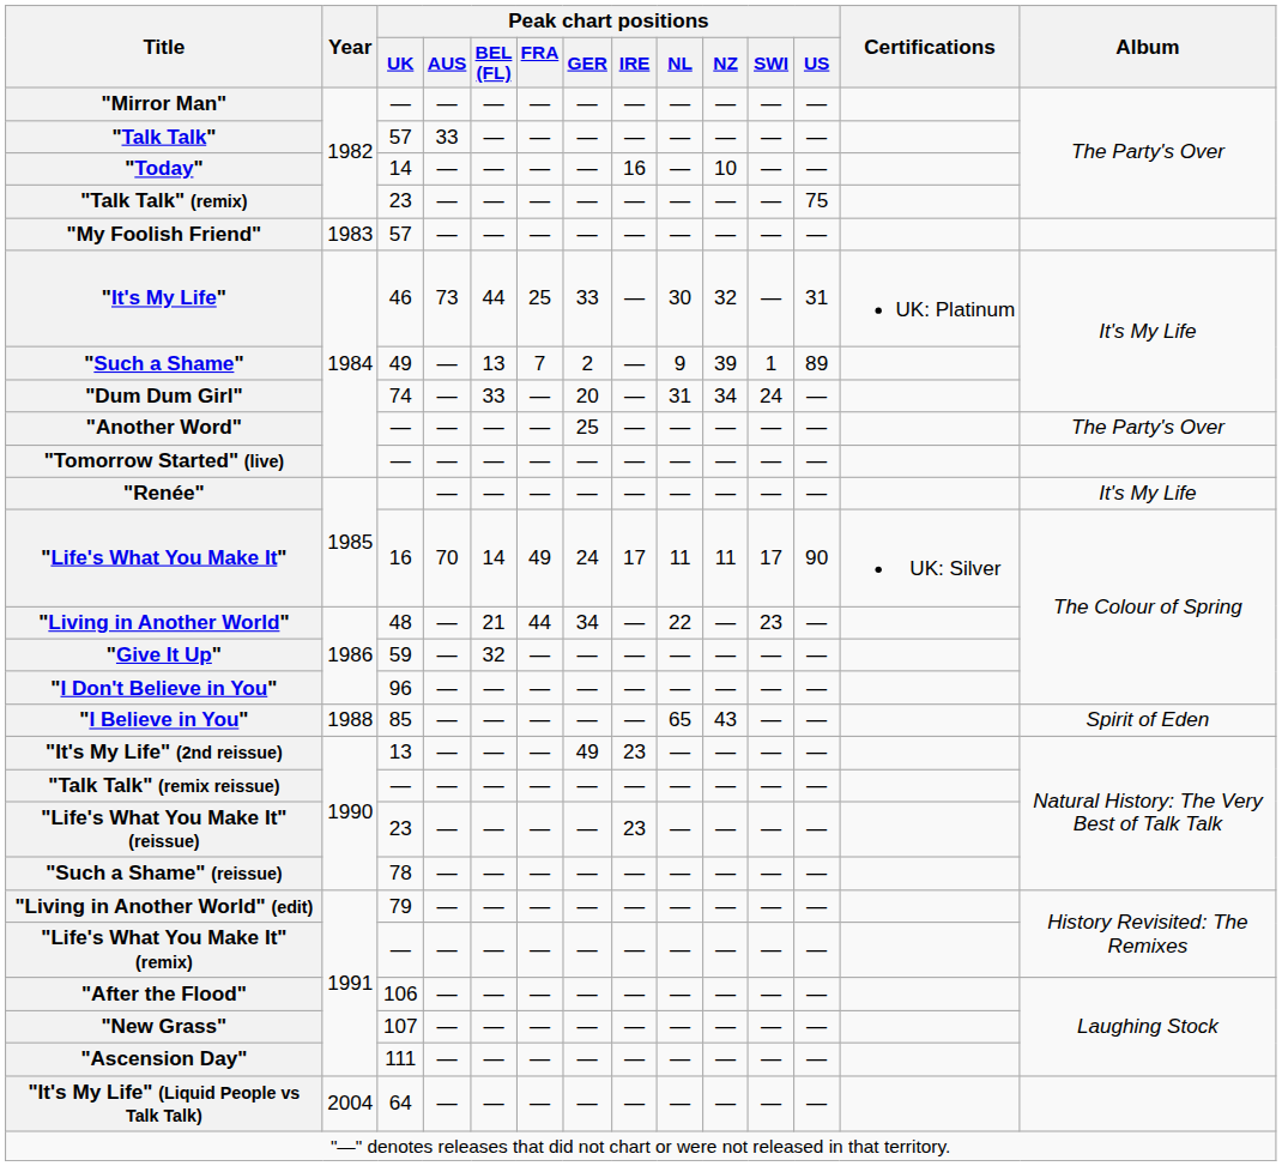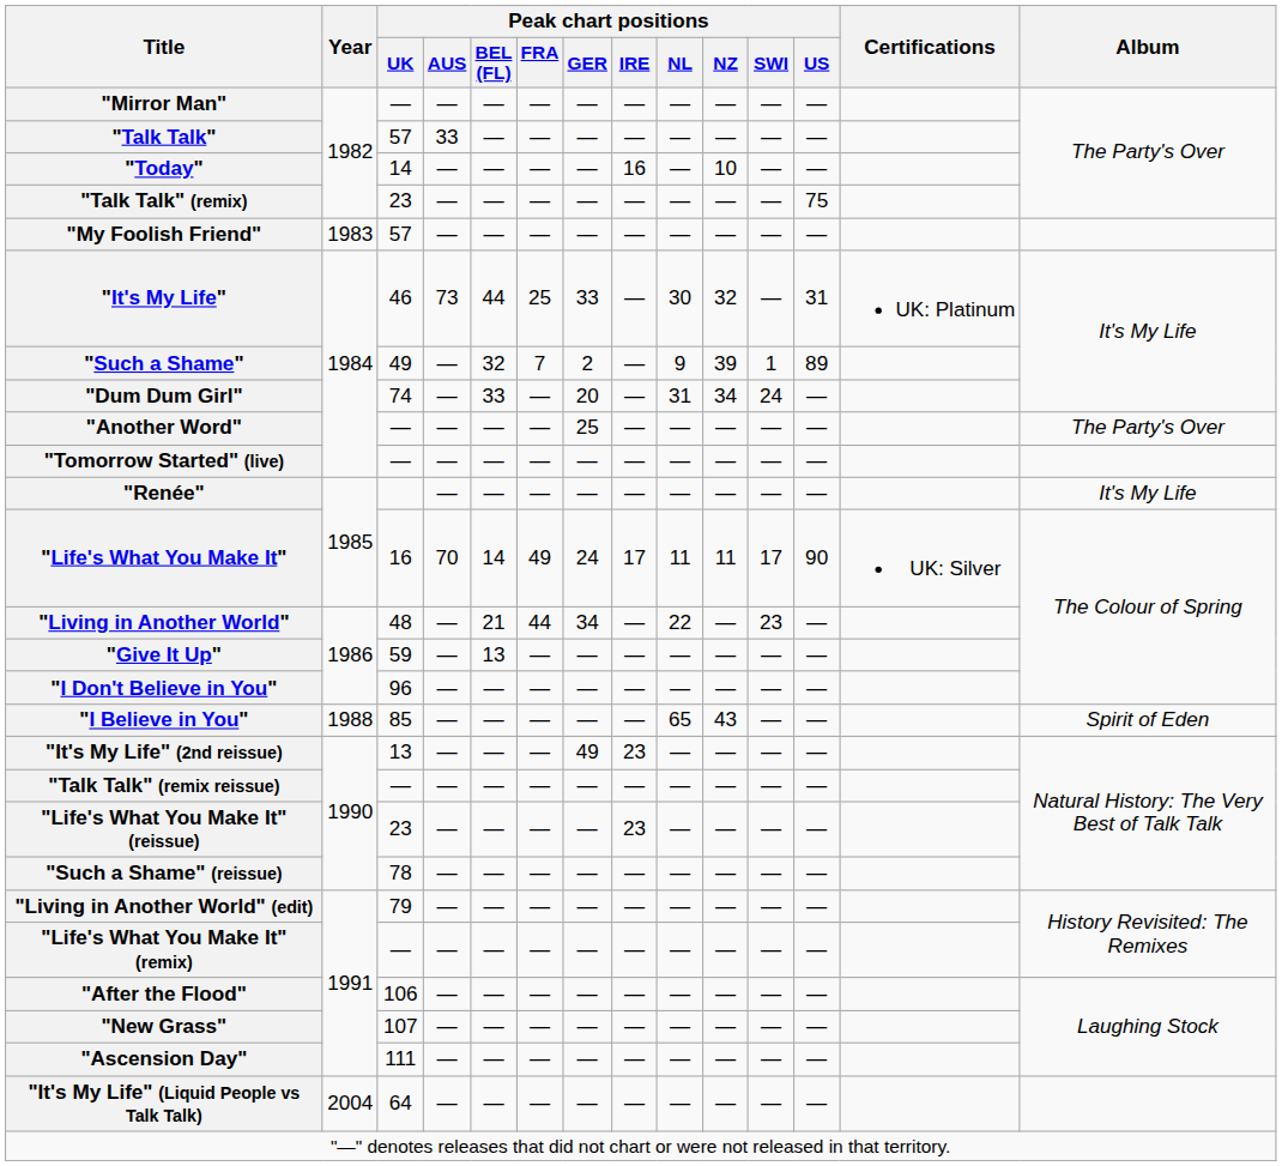 <table class="wikitable plainrowheaders" style="text-align:center;">
 <tr>
 <th rowspan="2" scope="col" style="width:15em;">Title</th>
 <th rowspan="2" scope="col" style="width:2em;">Year</th>
 <th colspan="10">Peak chart positions</th>
 <th rowspan="2">Certifications</th>
 <th rowspan="2" style="width:12em;">Album</th>
 </tr>
 <tr>
 <th scope="col" style="width:2em;font-size:90%;"><a href='#'>UK</a><br></th>
 <th scope="col" style="width:2em;font-size:90%;"><a href='#'>AUS</a><br></th>
 <th scope="col" style="width:2em;font-size:90%;"><a href='#'>BEL (FL)</a><br></th>
 <th scope="col" style="width:2em;font-size:90%;"><a href='#'>FRA</a><br><br></th>
 <th scope="col" style="width:2em;font-size:90%;"><a href='#'>GER</a><br></th>
 <th scope="col" style="width:2em;font-size:90%;"><a href='#'>IRE</a><br></th>
 <th scope="col" style="width:2em;font-size:90%;"><a href='#'>NL</a><br></th>
 <th scope="col" style="width:2em;font-size:90%;"><a href='#'>NZ</a><br></th>
 <th scope="col" style="width:2em;font-size:90%;"><a href='#'>SWI</a><br></th>
 <th scope="col" style="width:2em;font-size:90%;"><a href='#'>US</a><br></th>
 </tr>
 <tr>
 <th scope="row">"Mirror Man"</th>
 <td rowspan="4">1982</td>
 <td>—</td>
 <td>—</td>
 <td>—</td>
 <td>—</td>
 <td>—</td>
 <td>—</td>
 <td>—</td>
 <td>—</td>
 <td>—</td>
 <td>—</td>
 <td></td>
 <td rowspan="4"><em>The Party's Over</em></td>
 </tr>
 <tr>
 <th scope="row">"<a href='#'>Talk Talk</a>"</th>
 <td>57</td>
 <td>33</td>
 <td>—</td>
 <td>—</td>
 <td>—</td>
 <td>—</td>
 <td>—</td>
 <td>—</td>
 <td>—</td>
 <td>—</td>
 <td></td>
 </tr>
 <tr>
 <th scope="row">"<a href='#'>Today</a>"</th>
 <td>14</td>
 <td>—</td>
 <td>—</td>
 <td>—</td>
 <td>—</td>
 <td>16</td>
 <td>—</td>
 <td>10</td>
 <td>—</td>
 <td>—</td>
 <td></td>
 </tr>
 <tr>
 <th scope="row">"Talk Talk" <small>(remix)</small></th>
 <td>23</td>
 <td>—</td>
 <td>—</td>
 <td>—</td>
 <td>—</td>
 <td>—</td>
 <td>—</td>
 <td>—</td>
 <td>—</td>
 <td>75</td>
 <td></td>
 </tr>
 <tr>
 <th scope="row">"My Foolish Friend"</th>
 <td>1983</td>
 <td>57</td>
 <td>—</td>
 <td>—</td>
 <td>—</td>
 <td>—</td>
 <td>—</td>
 <td>—</td>
 <td>—</td>
 <td>—</td>
 <td>—</td>
 <td></td>
 <td></td>
 </tr>
 <tr>
 <th scope="row">"<a href='#'>It's My Life</a>"</th>
 <td rowspan="5">1984</td>
 <td>46</td>
 <td>73</td>
 <td>44</td>
 <td>25</td>
 <td>33</td>
 <td>—</td>
 <td>30</td>
 <td>32</td>
 <td>—</td>
 <td>31</td>
 <td><br><ul><li>UK: Platinum</li></ul></td>
 <td rowspan="3"><em>It's My Life</em></td>
 </tr>
 <tr>
 <th scope="row">"<a href='#'>Such a Shame</a>"</th>
 <td>49</td>
 <td>—</td>
-<td>13</td>
+<td>32</td>
 <td>7</td>
 <td>2</td>
 <td>—</td>
 <td>9</td>
 <td>39</td>
 <td>1</td>
 <td>89</td>
 <td></td>
 </tr>
 <tr>
 <th scope="row">"Dum Dum Girl"</th>
 <td>74</td>
 <td>—</td>
 <td>33</td>
 <td>—</td>
 <td>20</td>
 <td>—</td>
 <td>31</td>
 <td>34</td>
 <td>24</td>
 <td>—</td>
 <td></td>
 </tr>
 <tr>
 <th scope="row">"Another Word" </th>
 <td>—</td>
 <td>—</td>
 <td>—</td>
 <td>—</td>
 <td>25</td>
 <td>—</td>
 <td>—</td>
 <td>—</td>
 <td>—</td>
 <td>—</td>
 <td></td>
 <td><em>The Party's Over</em></td>
 </tr>
 <tr>
 <th scope="row">"Tomorrow Started" <small>(live)</small> </th>
 <td>—</td>
 <td>—</td>
 <td>—</td>
 <td>—</td>
 <td>—</td>
 <td>—</td>
 <td>—</td>
 <td>—</td>
 <td>—</td>
 <td>—</td>
 <td></td>
 <td></td>
 </tr>
 <tr>
 <th scope="row">"Renée"</th>
 <td rowspan="2">1985</td>
 <td></td>
 <td>—</td>
 <td>—</td>
 <td>—</td>
 <td>—</td>
 <td>—</td>
 <td>—</td>
 <td>—</td>
 <td>—</td>
 <td>—</td>
 <td></td>
 <td><em>It's My Life</em></td>
 </tr>
 <tr>
 <th scope="row">"<a href='#'>Life's What You Make It</a>"</th>
 <td>16</td>
 <td>70</td>
 <td>14</td>
 <td>49</td>
 <td>24</td>
 <td>17</td>
 <td>11</td>
 <td>11</td>
 <td>17</td>
 <td>90</td>
 <td><br><ul><li>UK: Silver</li></ul></td>
 <td rowspan="4"><em>The Colour of Spring</em></td>
 </tr>
 <tr>
 <th scope="row">"<a href='#'>Living in Another World</a>"</th>
 <td rowspan="3">1986</td>
 <td>48</td>
 <td>—</td>
 <td>21</td>
 <td>44</td>
 <td>34</td>
 <td>—</td>
 <td>22</td>
 <td>—</td>
 <td>23</td>
 <td>—</td>
 <td></td>
 </tr>
 <tr>
 <th scope="row">"<a href='#'>Give It Up</a>"</th>
 <td>59</td>
 <td>—</td>
-<td>32</td>
+<td>13</td>
 <td>—</td>
 <td>—</td>
 <td>—</td>
 <td>—</td>
 <td>—</td>
 <td>—</td>
 <td>—</td>
 <td></td>
 </tr>
 <tr>
 <th scope="row">"<a href='#'>I Don't Believe in You</a>"</th>
 <td>96</td>
 <td>—</td>
 <td>—</td>
 <td>—</td>
 <td>—</td>
 <td>—</td>
 <td>—</td>
 <td>—</td>
 <td>—</td>
 <td>—</td>
 <td></td>
 </tr>
 <tr>
 <th scope="row">"<a href='#'>I Believe in You</a>"</th>
 <td>1988</td>
 <td>85</td>
 <td>—</td>
 <td>—</td>
 <td>—</td>
 <td>—</td>
 <td>—</td>
 <td>65</td>
 <td>43</td>
 <td>—</td>
 <td>—</td>
 <td></td>
 <td><em>Spirit of Eden</em></td>
 </tr>
 <tr>
 <th scope="row">"It's My Life" <small>(2nd reissue)</small></th>
 <td rowspan="4">1990</td>
 <td>13</td>
 <td>—</td>
 <td>—</td>
 <td>—</td>
 <td>49</td>
 <td>23</td>
 <td>—</td>
 <td>—</td>
 <td>—</td>
 <td>—</td>
 <td></td>
 <td rowspan="4"><em>Natural History: The Very Best of Talk Talk</em></td>
 </tr>
 <tr>
 <th scope="row">"Talk Talk" <small>(remix reissue)</small> </th>
 <td>—</td>
 <td>—</td>
 <td>—</td>
 <td>—</td>
 <td>—</td>
 <td>—</td>
 <td>—</td>
 <td>—</td>
 <td>—</td>
 <td>—</td>
 <td></td>
 </tr>
 <tr>
 <th scope="row">"Life's What You Make It" <small>(reissue)</small></th>
 <td>23</td>
 <td>—</td>
 <td>—</td>
 <td>—</td>
 <td>—</td>
 <td>23</td>
 <td>—</td>
 <td>—</td>
 <td>—</td>
 <td>—</td>
 <td></td>
 </tr>
 <tr>
 <th scope="row">"Such a Shame" <small>(reissue)</small></th>
 <td>78</td>
 <td>—</td>
 <td>—</td>
 <td>—</td>
 <td>—</td>
 <td>—</td>
 <td>—</td>
 <td>—</td>
 <td>—</td>
 <td>—</td>
 <td></td>
 </tr>
 <tr>
 <th scope="row">"Living in Another World" <small>(edit)</small></th>
 <td rowspan="5">1991</td>
 <td>79</td>
 <td>—</td>
 <td>—</td>
 <td>—</td>
 <td>—</td>
 <td>—</td>
 <td>—</td>
 <td>—</td>
 <td>—</td>
 <td>—</td>
 <td></td>
 <td rowspan="2"><em>History Revisited: The Remixes</em></td>
 </tr>
 <tr>
 <th scope="row">"Life's What You Make It" <small>(remix)</small> </th>
 <td>—</td>
 <td>—</td>
 <td>—</td>
 <td>—</td>
 <td>—</td>
 <td>—</td>
 <td>—</td>
 <td>—</td>
 <td>—</td>
 <td>—</td>
 <td></td>
 </tr>
 <tr>
 <th scope="row">"After the Flood"</th>
 <td>106</td>
 <td>—</td>
 <td>—</td>
 <td>—</td>
 <td>—</td>
 <td>—</td>
 <td>—</td>
 <td>—</td>
 <td>—</td>
 <td>—</td>
 <td></td>
 <td rowspan="3"><em>Laughing Stock</em></td>
 </tr>
 <tr>
 <th scope="row">"New Grass"</th>
 <td>107</td>
 <td>—</td>
 <td>—</td>
 <td>—</td>
 <td>—</td>
 <td>—</td>
 <td>—</td>
 <td>—</td>
 <td>—</td>
 <td>—</td>
 <td></td>
 </tr>
 <tr>
 <th scope="row">"Ascension Day"</th>
 <td>111</td>
 <td>—</td>
 <td>—</td>
 <td>—</td>
 <td>—</td>
 <td>—</td>
 <td>—</td>
 <td>—</td>
 <td>—</td>
 <td>—</td>
 <td></td>
 </tr>
 <tr>
 <th scope="row">"It's My Life" <small>(Liquid People vs Talk Talk)</small></th>
 <td>2004</td>
 <td>64</td>
 <td>—</td>
 <td>—</td>
 <td>—</td>
 <td>—</td>
 <td>—</td>
 <td>—</td>
 <td>—</td>
 <td>—</td>
 <td>—</td>
 <td></td>
 <td></td>
 </tr>
 <tr>
 <td colspan="14" style="font-size:90%">"—" denotes releases that did not chart or were not released in that territory.</td>
 </tr>
 </table>
